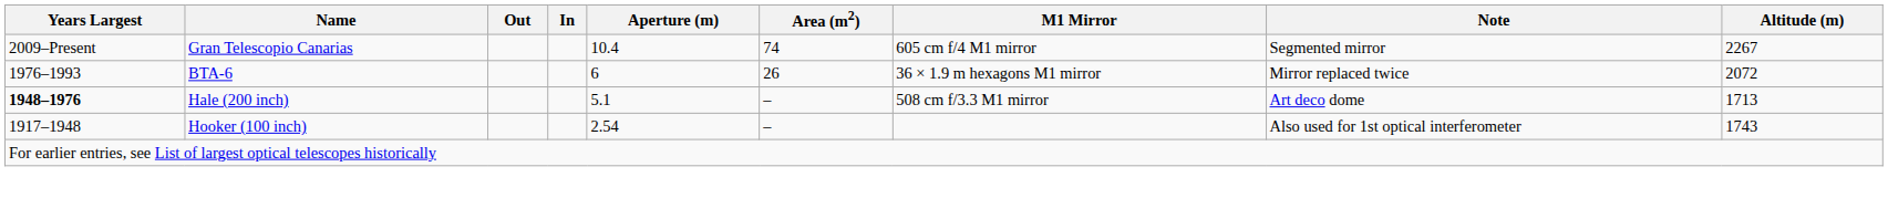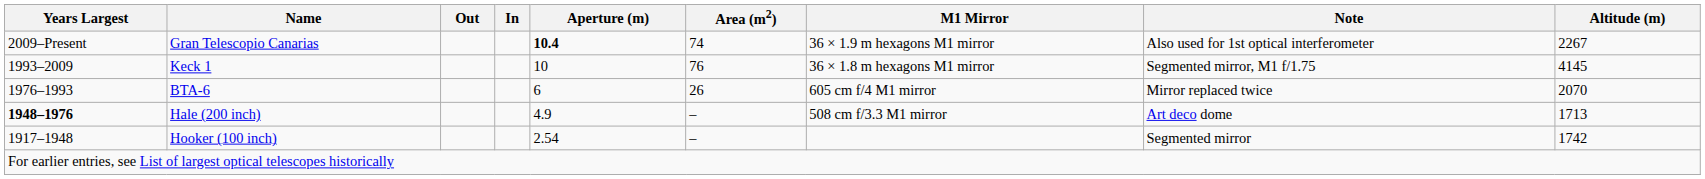 <table class="wikitable sortable" style="margin: 1em auto 1em auto; width:90%; font-size:95%;">
 <tr>
 <th>Years Largest</th>
 <th>Name</th>
 <th>Out</th>
 <th>In</th>
 <th>Aperture (m)</th>
 <th>Area (m<sup>2</sup>)</th>
 <th>M1 Mirror</th>
 <th>Note</th>
 <th>Altitude (m)</th>
 </tr>
 <tr>
 <td>2009–Present</td>
 <td><a href='#'>Gran Telescopio Canarias</a></td>
 <td></td>
 <td></td>
-<td>10.4</td>
+<td><strong>10.4</strong></td>
 <td>74</td>
-<td>605 cm f/4 M1 mirror</td>
-<td>Segmented mirror</td>
+<td>36 × 1.9 m hexagons M1 mirror</td>
+<td>Also used for 1st optical interferometer</td>
 <td>2267</td>
+</tr>
+<tr>
+<td>1993–2009</td>
+<td><a href='#'>Keck 1</a></td>
+<td></td>
+<td></td>
+<td>10</td>
+<td>76 </td>
+<td>36 × 1.8 m hexagons M1 mirror</td>
+<td>Segmented mirror, M1 f/1.75</td>
+<td>4145</td>
 </tr>
 <tr>
 <td>1976–1993</td>
 <td><a href='#'>BTA-6</a></td>
 <td></td>
 <td></td>
 <td>6</td>
 <td>26</td>
-<td>36 × 1.9 m hexagons M1 mirror</td>
+<td>605 cm f/4 M1 mirror</td>
 <td>Mirror replaced twice</td>
-<td>2072</td>
+<td>2070</td>
 </tr>
 <tr>
 <td><strong>1948–1976</strong></td>
 <td><a href='#'>Hale (200 inch)</a></td>
 <td></td>
 <td></td>
-<td>5.1</td>
+<td>4.9</td>
 <td>–</td>
 <td>508 cm f/3.3 M1 mirror</td>
 <td><a href='#'>Art deco</a> dome</td>
 <td>1713</td>
 </tr>
 <tr>
 <td>1917–1948</td>
 <td><a href='#'>Hooker (100 inch)</a></td>
 <td></td>
 <td></td>
 <td>2.54</td>
 <td>–</td>
 <td></td>
-<td>Also used for 1st optical interferometer</td>
-<td>1743</td>
+<td>Segmented mirror</td>
+<td>1742</td>
 </tr>
 <tr class=sortbottom>
 <td colspan=9>For earlier entries, see <a href='#'>List of largest optical telescopes historically</a></td>
 </tr>
 </table>
